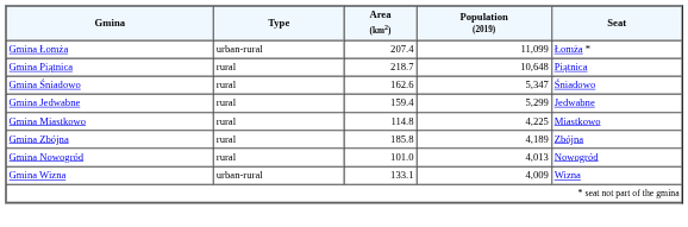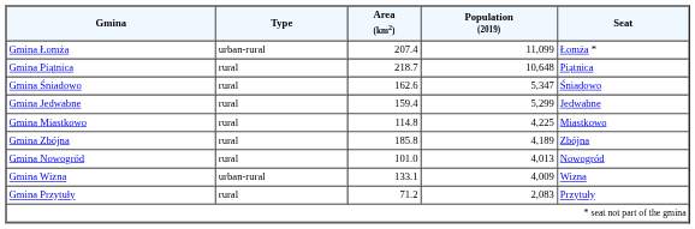 <table width="60%" border="2" cellpadding="3" cellspacing="0" style="font-size:90%;line-height:120%;">
 <tr bgcolor="F0F8FF">
 <td style="text-align:center;"><strong>Gmina</strong></td>
 <td style="text-align:center;"><strong>Type</strong></td>
 <td style="text-align:center;"><strong>Area<br><small>(km<sup>2</sup>)</small></strong></td>
 <td style="text-align:center;"><strong>Population<br><small>(2019)</small></strong></td>
 <td style="text-align:center;"><strong>Seat</strong></td>
 </tr>
 <tr>
 <td><a href='#'>Gmina Łomża</a></td>
 <td>urban-rural</td>
 <td style="text-align:right;">207.4</td>
 <td style="text-align:right;">11,099</td>
 <td><a href='#'>Łomża</a> *</td>
 </tr>
 <tr>
 <td><a href='#'>Gmina Piątnica</a></td>
 <td>rural</td>
 <td style="text-align:right;">218.7</td>
 <td style="text-align:right;">10,648</td>
 <td><a href='#'>Piątnica</a></td>
 </tr>
 <tr>
 <td><a href='#'>Gmina Śniadowo</a></td>
 <td>rural</td>
 <td style="text-align:right;">162.6</td>
 <td style="text-align:right;">5,347</td>
 <td><a href='#'>Śniadowo</a></td>
 </tr>
 <tr>
 <td><a href='#'>Gmina Jedwabne</a></td>
 <td>rural</td>
 <td style="text-align:right;">159.4</td>
 <td style="text-align:right;">5,299</td>
 <td><a href='#'>Jedwabne</a></td>
 </tr>
 <tr>
 <td><a href='#'>Gmina Miastkowo</a></td>
 <td>rural</td>
 <td style="text-align:right;">114.8</td>
 <td style="text-align:right;">4,225</td>
 <td><a href='#'>Miastkowo</a></td>
 </tr>
 <tr>
 <td><a href='#'>Gmina Zbójna</a></td>
 <td>rural</td>
 <td style="text-align:right;">185.8</td>
 <td style="text-align:right;">4,189</td>
 <td><a href='#'>Zbójna</a></td>
 </tr>
 <tr>
 <td><a href='#'>Gmina Nowogród</a></td>
 <td>rural</td>
 <td style="text-align:right;">101.0</td>
 <td style="text-align:right;">4,013</td>
 <td><a href='#'>Nowogród</a></td>
 </tr>
 <tr>
 <td><a href='#'>Gmina Wizna</a></td>
 <td>urban-rural</td>
 <td style="text-align:right;">133.1</td>
 <td style="text-align:right;">4,009</td>
 <td><a href='#'>Wizna</a></td>
 </tr>
 <tr>
+<td><a href='#'>Gmina Przytuły</a></td>
+<td>rural</td>
+<td style="text-align:right;">71.2</td>
+<td style="text-align:right;">2,083</td>
+<td><a href='#'>Przytuły</a></td>
+</tr>
+<tr>
 <td colspan=5 style="text-align:right;font-size:90%">* seat not part of the gmina</td>
 </tr>
 <tr>
 </tr>
 </table>
